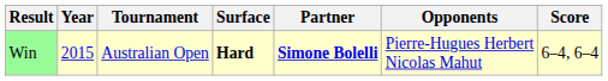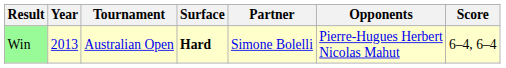 <table class="sortable wikitable">
 <tr>
 <th>Result</th>
 <th>Year</th>
 <th>Tournament</th>
 <th>Surface</th>
 <th>Partner</th>
 <th>Opponents</th>
 <th class="unsortable">Score</th>
 </tr>
 <tr style="background:#FFFFCC">
 <td bgcolor=98FB98>Win</td>
-<td><a href='#'>2015</a></td>
+<td><a href='#'>2013</a></td>
 <td><a href='#'>Australian Open</a></td>
 <td><strong>Hard</strong></td>
-<td><strong> <a href='#'>Simone Bolelli</a></strong></td>
+<td> <a href='#'>Simone Bolelli</a></td>
 <td> <a href='#'>Pierre-Hugues Herbert</a><br> <a href='#'>Nicolas Mahut</a></td>
 <td>6–4, 6–4</td>
 </tr>
 </table>
